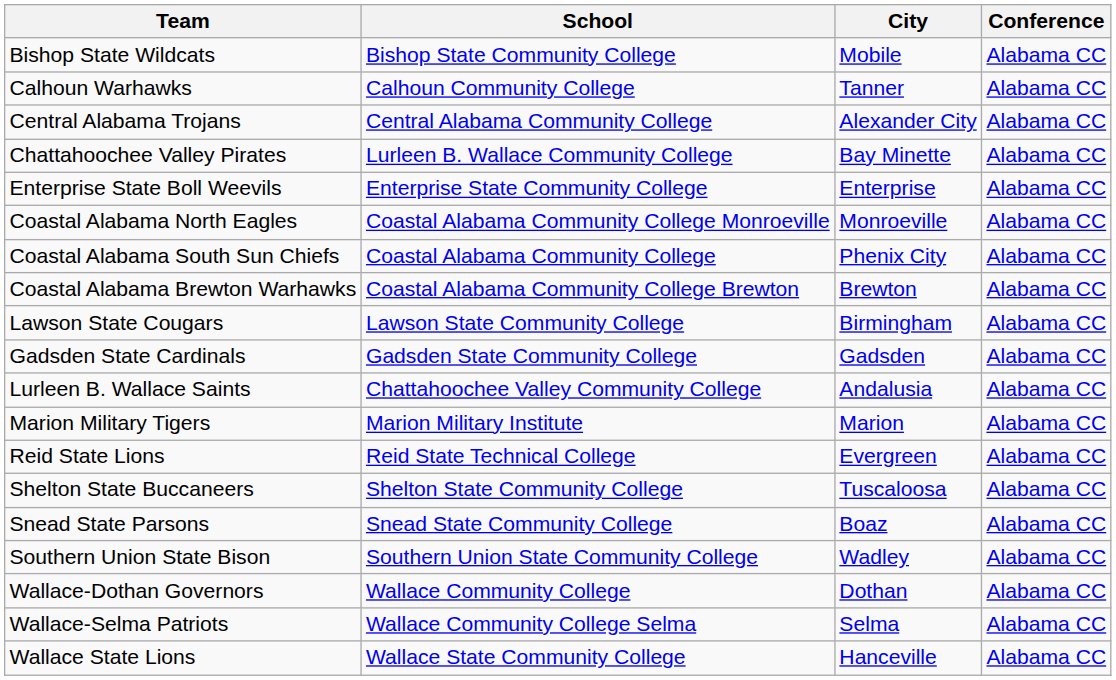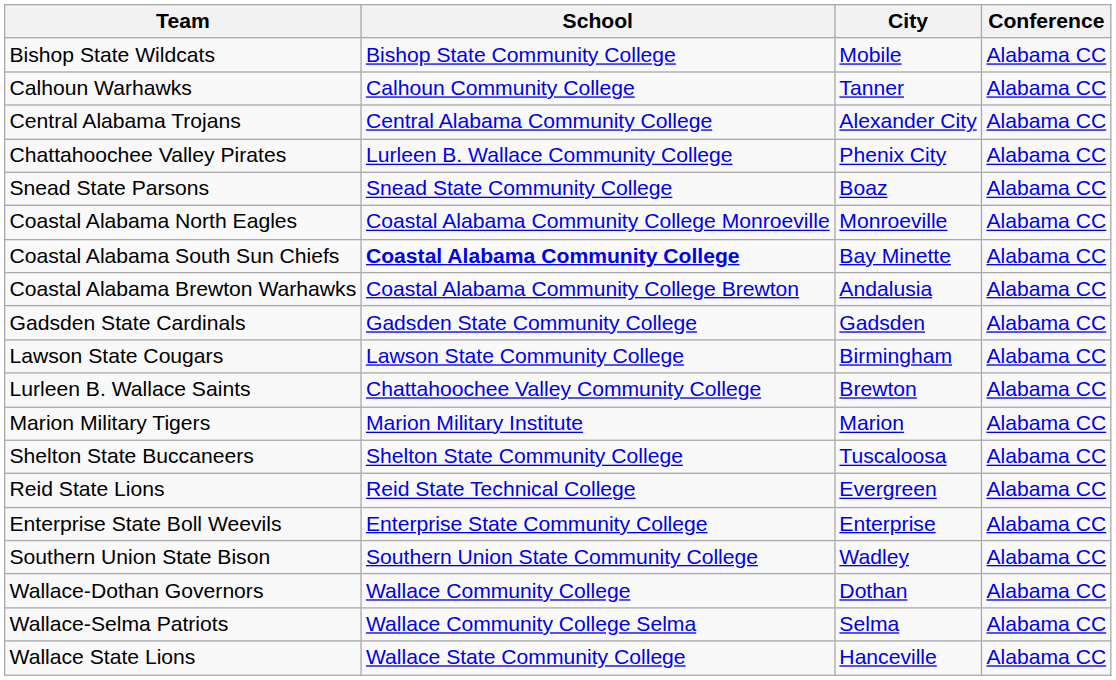 <table class="sortable wikitable">
 <tr>
 <th>Team</th>
 <th>School</th>
 <th>City</th>
 <th>Conference</th>
 </tr>
 <tr>
 <td>Bishop State Wildcats</td>
 <td><a href='#'>Bishop State Community College</a></td>
 <td><a href='#'>Mobile</a></td>
 <td><a href='#'>Alabama CC</a></td>
 </tr>
 <tr>
 <td>Calhoun Warhawks</td>
 <td><a href='#'>Calhoun Community College</a></td>
 <td><a href='#'>Tanner</a></td>
 <td><a href='#'>Alabama CC</a></td>
 </tr>
 <tr>
 <td>Central Alabama Trojans</td>
 <td><a href='#'>Central Alabama Community College</a></td>
 <td><a href='#'>Alexander City</a></td>
 <td><a href='#'>Alabama CC</a></td>
 </tr>
 <tr>
 <td>Chattahoochee Valley Pirates</td>
 <td><a href='#'>Lurleen B. Wallace Community College</a></td>
-<td><a href='#'>Bay Minette</a></td>
+<td><a href='#'>Phenix City</a></td>
 <td><a href='#'>Alabama CC</a></td>
 </tr>
 <tr>
-<td>Enterprise State Boll Weevils</td>
-<td><a href='#'>Enterprise State Community College</a></td>
-<td><a href='#'>Enterprise</a></td>
+<td>Snead State Parsons</td>
+<td><a href='#'>Snead State Community College</a></td>
+<td><a href='#'>Boaz</a></td>
 <td><a href='#'>Alabama CC</a></td>
 </tr>
 <tr>
 <td>Coastal Alabama North Eagles</td>
 <td><a href='#'>Coastal Alabama Community College Monroeville</a></td>
 <td><a href='#'>Monroeville</a></td>
 <td><a href='#'>Alabama CC</a></td>
 </tr>
 <tr>
 <td>Coastal Alabama South Sun Chiefs</td>
-<td><a href='#'>Coastal Alabama Community College</a></td>
-<td><a href='#'>Phenix City</a></td>
+<td><strong><a href='#'>Coastal Alabama Community College</a></strong></td>
+<td><a href='#'>Bay Minette</a></td>
 <td><a href='#'>Alabama CC</a></td>
 </tr>
 <tr>
 <td>Coastal Alabama Brewton Warhawks</td>
 <td><a href='#'>Coastal Alabama Community College Brewton</a></td>
-<td><a href='#'>Brewton</a></td>
+<td><a href='#'>Andalusia</a></td>
+<td><a href='#'>Alabama CC</a></td>
+</tr>
+<tr>
+<td>Gadsden State Cardinals</td>
+<td><a href='#'>Gadsden State Community College</a></td>
+<td><a href='#'>Gadsden</a></td>
 <td><a href='#'>Alabama CC</a></td>
 </tr>
 <tr>
 <td>Lawson State Cougars</td>
 <td><a href='#'>Lawson State Community College</a></td>
 <td><a href='#'>Birmingham</a></td>
 <td><a href='#'>Alabama CC</a></td>
 </tr>
 <tr>
-<td>Gadsden State Cardinals</td>
-<td><a href='#'>Gadsden State Community College</a></td>
-<td><a href='#'>Gadsden</a></td>
-<td><a href='#'>Alabama CC</a></td>
-</tr>
-<tr>
 <td>Lurleen B. Wallace Saints</td>
 <td><a href='#'>Chattahoochee Valley Community College</a></td>
-<td><a href='#'>Andalusia</a></td>
+<td><a href='#'>Brewton</a></td>
 <td><a href='#'>Alabama CC</a></td>
 </tr>
 <tr>
 <td>Marion Military Tigers</td>
 <td><a href='#'>Marion Military Institute</a></td>
 <td><a href='#'>Marion</a></td>
 <td><a href='#'>Alabama CC</a></td>
 </tr>
 <tr>
+<td>Shelton State Buccaneers</td>
+<td><a href='#'>Shelton State Community College</a></td>
+<td><a href='#'>Tuscaloosa</a></td>
+<td><a href='#'>Alabama CC</a></td>
+</tr>
+<tr>
 <td>Reid State Lions</td>
 <td><a href='#'>Reid State Technical College</a></td>
 <td><a href='#'>Evergreen</a></td>
 <td><a href='#'>Alabama CC</a></td>
 </tr>
 <tr>
-<td>Shelton State Buccaneers</td>
-<td><a href='#'>Shelton State Community College</a></td>
-<td><a href='#'>Tuscaloosa</a></td>
-<td><a href='#'>Alabama CC</a></td>
-</tr>
-<tr>
-<td>Snead State Parsons</td>
-<td><a href='#'>Snead State Community College</a></td>
-<td><a href='#'>Boaz</a></td>
+<td>Enterprise State Boll Weevils</td>
+<td><a href='#'>Enterprise State Community College</a></td>
+<td><a href='#'>Enterprise</a></td>
 <td><a href='#'>Alabama CC</a></td>
 </tr>
 <tr>
 <td>Southern Union State Bison</td>
 <td><a href='#'>Southern Union State Community College</a></td>
 <td><a href='#'>Wadley</a></td>
 <td><a href='#'>Alabama CC</a></td>
 </tr>
 <tr>
 <td>Wallace-Dothan Governors</td>
 <td><a href='#'>Wallace Community College</a></td>
 <td><a href='#'>Dothan</a></td>
 <td><a href='#'>Alabama CC</a></td>
 </tr>
 <tr>
 <td>Wallace-Selma Patriots</td>
 <td><a href='#'>Wallace Community College Selma</a></td>
 <td><a href='#'>Selma</a></td>
 <td><a href='#'>Alabama CC</a></td>
 </tr>
 <tr>
 <td>Wallace State Lions</td>
 <td><a href='#'>Wallace State Community College</a></td>
 <td><a href='#'>Hanceville</a></td>
 <td><a href='#'>Alabama CC</a></td>
 </tr>
 </table>
